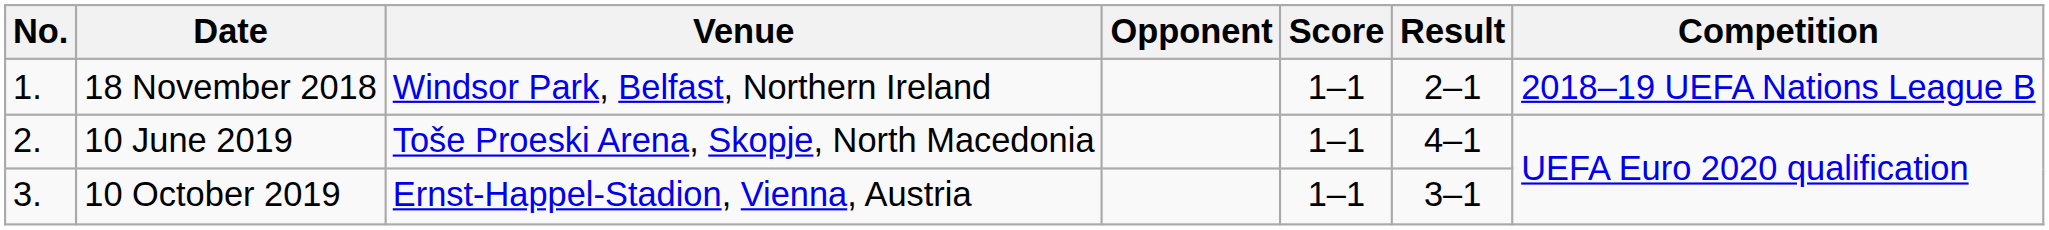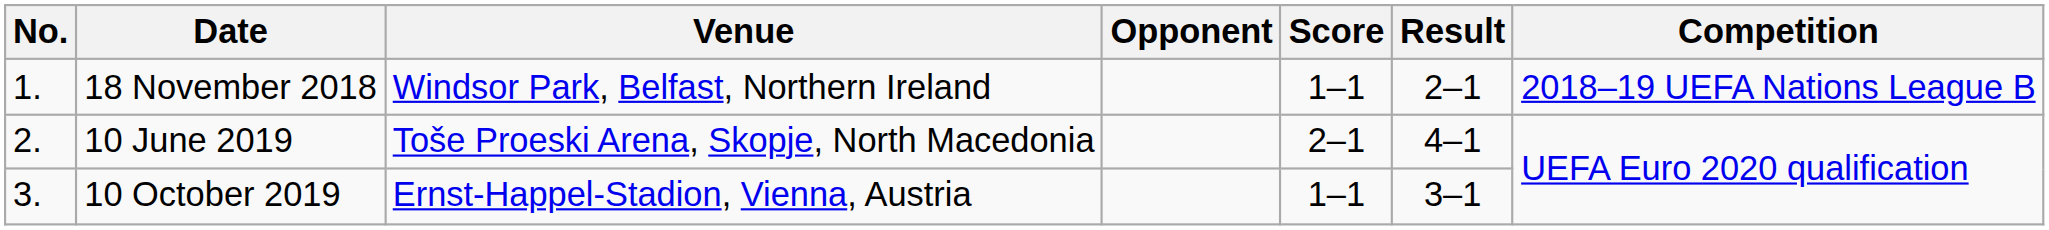 <table class="wikitable">
 <tr>
 <th>No.</th>
 <th>Date</th>
 <th>Venue</th>
 <th>Opponent</th>
 <th>Score</th>
 <th>Result</th>
 <th>Competition</th>
 </tr>
 <tr>
 <td>1.</td>
 <td>18 November 2018</td>
 <td><a href='#'>Windsor Park</a>, <a href='#'>Belfast</a>, Northern Ireland</td>
 <td></td>
 <td align=center>1–1</td>
 <td align=center>2–1</td>
 <td><a href='#'>2018–19 UEFA Nations League B</a></td>
 </tr>
 <tr>
 <td>2.</td>
 <td>10 June 2019</td>
 <td><a href='#'>Toše Proeski Arena</a>, <a href='#'>Skopje</a>, North Macedonia</td>
 <td></td>
-<td align=center>1–1</td>
+<td align=center>2–1</td>
 <td align=center>4–1</td>
 <td rowspan="2"><a href='#'>UEFA Euro 2020 qualification</a></td>
 </tr>
 <tr>
 <td>3.</td>
 <td>10 October 2019</td>
 <td><a href='#'>Ernst-Happel-Stadion</a>, <a href='#'>Vienna</a>, Austria</td>
 <td></td>
 <td align=center>1–1</td>
 <td align=center>3–1</td>
 </tr>
 </table>
